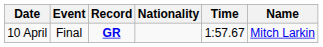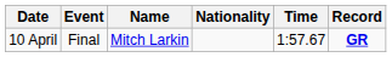 <table class=wikitable style=text-align:center>
 <tr>
 <th>Date</th>
 <th>Event</th>
-<th>Record</th>
+<th>Name</th>
 <th>Nationality</th>
 <th>Time</th>
-<th>Name</th>
+<th>Record</th>
 </tr>
 <tr>
 <td>10 April</td>
 <td>Final</td>
-<td><strong><a href='#'>GR</a></strong></td>
+<td align=left><a href='#'>Mitch Larkin</a></td>
 <td align=left></td>
 <td>1:57.67</td>
-<td align=left><a href='#'>Mitch Larkin</a></td>
+<td><strong><a href='#'>GR</a></strong></td>
 </tr>
 </table>
